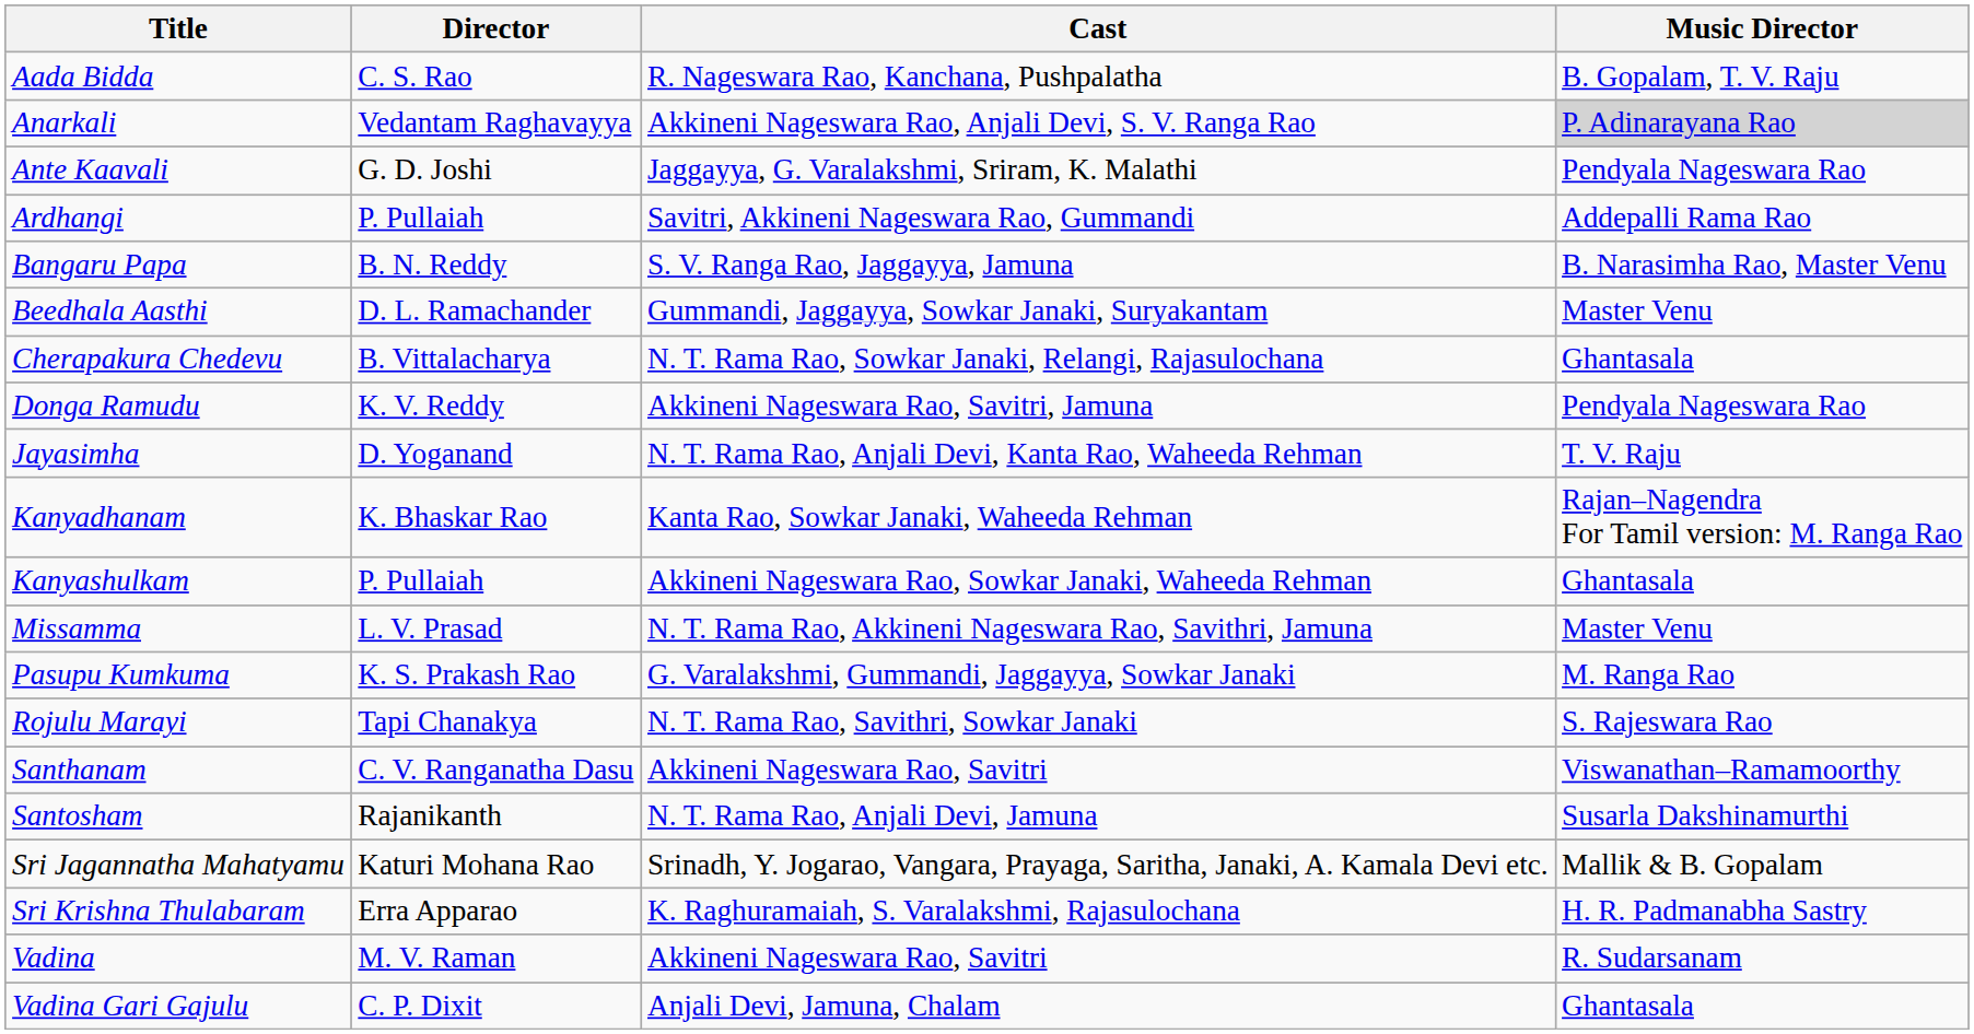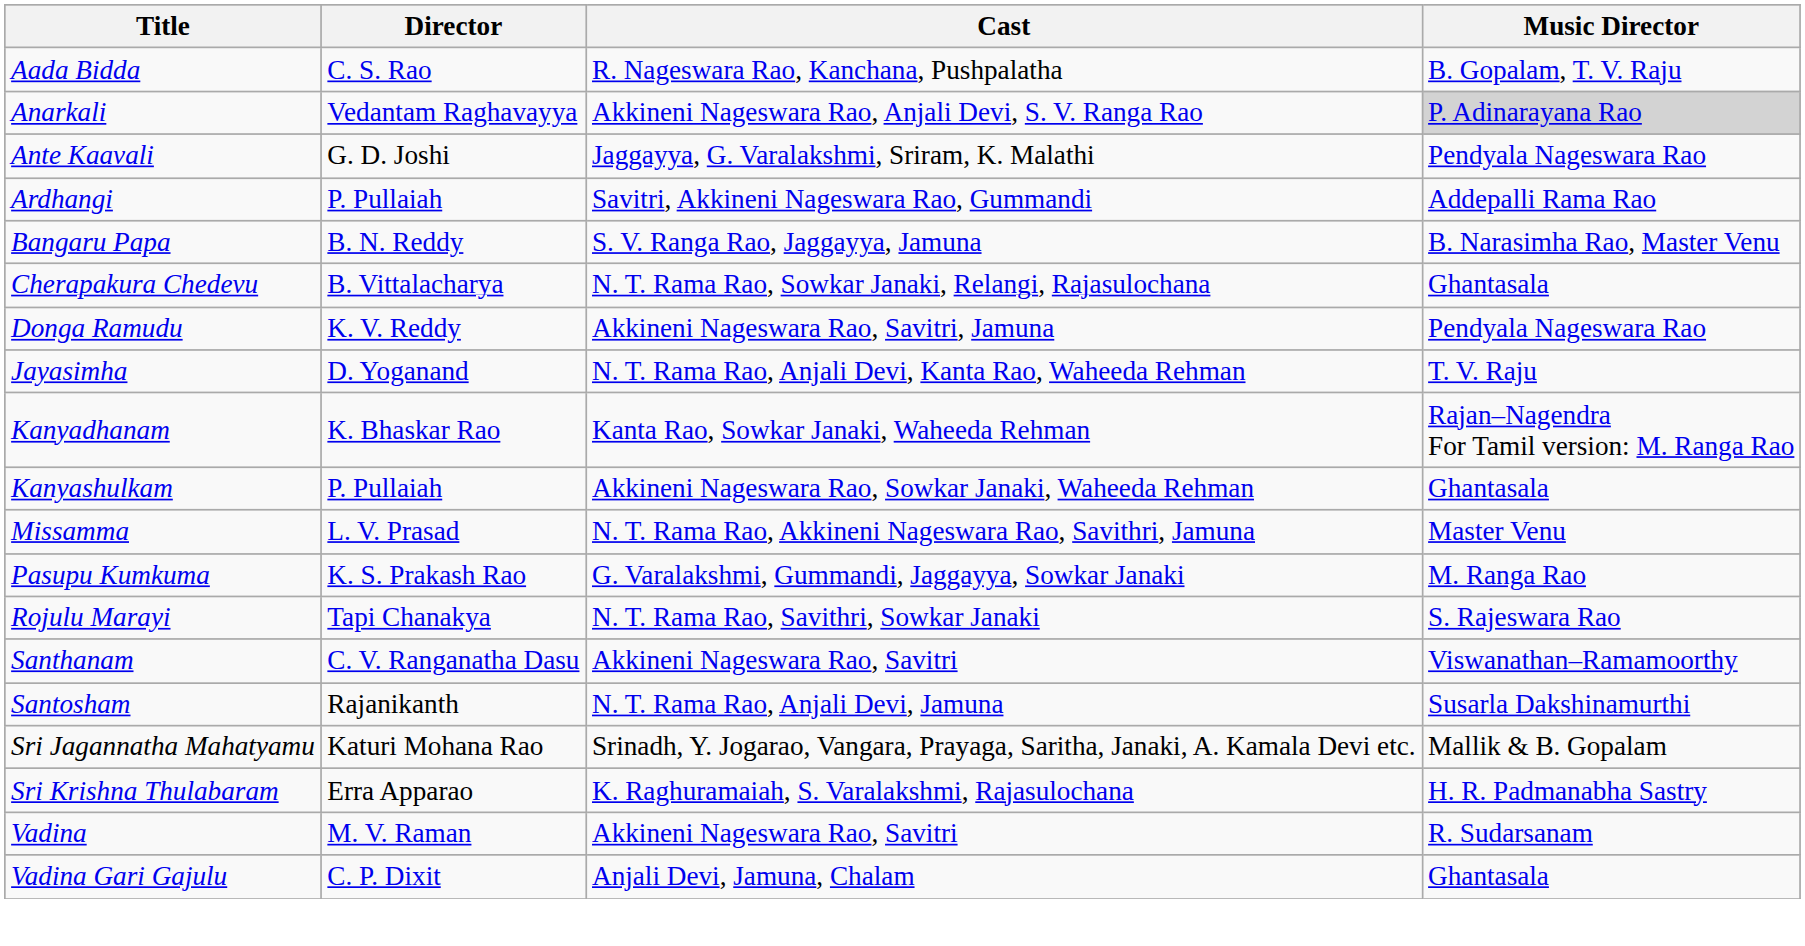 <table class="wikitable">
 <tr>
 <th>Title</th>
 <th>Director</th>
 <th>Cast</th>
 <th>Music Director</th>
 </tr>
 <tr>
 <td><em><a href='#'>Aada Bidda</a></em></td>
 <td><a href='#'>C. S. Rao</a></td>
 <td><a href='#'>R. Nageswara Rao</a>, <a href='#'>Kanchana</a>, Pushpalatha</td>
 <td><a href='#'>B. Gopalam</a>, <a href='#'>T. V. Raju</a></td>
 </tr>
 <tr>
 <td><em><a href='#'>Anarkali</a></em></td>
 <td><a href='#'>Vedantam Raghavayya</a></td>
 <td><a href='#'>Akkineni Nageswara Rao</a>, <a href='#'>Anjali Devi</a>, <a href='#'>S. V. Ranga Rao</a></td>
 <td style="background: lightgrey;"><a href='#'>P. Adinarayana Rao</a></td>
 </tr>
 <tr>
 <td><em><a href='#'>Ante Kaavali</a></em></td>
 <td>G. D. Joshi</td>
 <td><a href='#'>Jaggayya</a>, <a href='#'>G. Varalakshmi</a>, Sriram, K. Malathi</td>
 <td><a href='#'>Pendyala Nageswara Rao</a></td>
 </tr>
 <tr>
 <td><em><a href='#'>Ardhangi</a></em></td>
 <td><a href='#'>P. Pullaiah</a></td>
 <td><a href='#'>Savitri</a>, <a href='#'>Akkineni Nageswara Rao</a>, <a href='#'>Gummandi</a></td>
 <td><a href='#'>Addepalli Rama Rao</a></td>
 </tr>
 <tr>
 <td><em><a href='#'>Bangaru Papa</a></em></td>
 <td><a href='#'>B. N. Reddy</a></td>
 <td><a href='#'>S. V. Ranga Rao</a>, <a href='#'>Jaggayya</a>, <a href='#'>Jamuna</a></td>
 <td><a href='#'>B. Narasimha Rao</a>, <a href='#'>Master Venu</a></td>
-</tr>
-<tr>
-<td><em><a href='#'>Beedhala Aasthi</a></em></td>
-<td><a href='#'>D. L. Ramachander</a></td>
-<td><a href='#'>Gummandi</a>, <a href='#'>Jaggayya</a>, <a href='#'>Sowkar Janaki</a>, <a href='#'>Suryakantam</a></td>
-<td><a href='#'>Master Venu</a></td>
 </tr>
 <tr>
 <td><em><a href='#'>Cherapakura Chedevu</a></em></td>
 <td><a href='#'>B. Vittalacharya</a></td>
 <td><a href='#'>N. T. Rama Rao</a>, <a href='#'>Sowkar Janaki</a>, <a href='#'>Relangi</a>, <a href='#'>Rajasulochana</a></td>
 <td><a href='#'>Ghantasala</a></td>
 </tr>
 <tr>
 <td><em><a href='#'>Donga Ramudu</a></em></td>
 <td><a href='#'>K. V. Reddy</a></td>
 <td><a href='#'>Akkineni Nageswara Rao</a>, <a href='#'>Savitri</a>, <a href='#'>Jamuna</a></td>
 <td><a href='#'>Pendyala Nageswara Rao</a></td>
 </tr>
 <tr>
 <td><em><a href='#'>Jayasimha</a></em></td>
 <td><a href='#'>D. Yoganand</a></td>
 <td><a href='#'>N. T. Rama Rao</a>, <a href='#'>Anjali Devi</a>, <a href='#'>Kanta Rao</a>, <a href='#'>Waheeda Rehman</a></td>
 <td><a href='#'>T. V. Raju</a></td>
 </tr>
 <tr>
 <td><em><a href='#'>Kanyadhanam</a></em></td>
 <td><a href='#'>K. Bhaskar Rao</a></td>
 <td><a href='#'>Kanta Rao</a>, <a href='#'>Sowkar Janaki</a>, <a href='#'>Waheeda Rehman</a></td>
 <td><a href='#'>Rajan–Nagendra</a><br>For Tamil version: <a href='#'>M. Ranga Rao</a></td>
 </tr>
 <tr>
 <td><em><a href='#'>Kanyashulkam</a></em></td>
 <td><a href='#'>P. Pullaiah</a></td>
 <td><a href='#'>Akkineni Nageswara Rao</a>, <a href='#'>Sowkar Janaki</a>, <a href='#'>Waheeda Rehman</a></td>
 <td><a href='#'>Ghantasala</a></td>
 </tr>
 <tr>
 <td><em><a href='#'>Missamma</a></em></td>
 <td><a href='#'>L. V. Prasad</a></td>
 <td><a href='#'>N. T. Rama Rao</a>, <a href='#'>Akkineni Nageswara Rao</a>, <a href='#'>Savithri</a>, <a href='#'>Jamuna</a></td>
 <td><a href='#'>Master Venu</a></td>
 </tr>
 <tr>
 <td><em><a href='#'>Pasupu Kumkuma</a></em></td>
 <td><a href='#'>K. S. Prakash Rao</a></td>
 <td><a href='#'>G. Varalakshmi</a>, <a href='#'>Gummandi</a>, <a href='#'>Jaggayya</a>, <a href='#'>Sowkar Janaki</a></td>
 <td><a href='#'>M. Ranga Rao</a></td>
 </tr>
 <tr>
 <td><em><a href='#'>Rojulu Marayi</a></em></td>
 <td><a href='#'>Tapi Chanakya</a></td>
 <td><a href='#'>N. T. Rama Rao</a>, <a href='#'>Savithri</a>, <a href='#'>Sowkar Janaki</a></td>
 <td><a href='#'>S. Rajeswara Rao</a></td>
 </tr>
 <tr>
 <td><em><a href='#'>Santhanam</a></em></td>
 <td><a href='#'>C. V. Ranganatha Dasu</a></td>
 <td><a href='#'>Akkineni Nageswara Rao</a>, <a href='#'>Savitri</a></td>
 <td><a href='#'>Viswanathan–Ramamoorthy</a></td>
 </tr>
 <tr>
 <td><em><a href='#'>Santosham</a></em></td>
 <td>Rajanikanth</td>
 <td><a href='#'>N. T. Rama Rao</a>, <a href='#'>Anjali Devi</a>, <a href='#'>Jamuna</a></td>
 <td><a href='#'>Susarla Dakshinamurthi</a></td>
 </tr>
 <tr>
 <td><em>Sri Jagannatha Mahatyamu</em></td>
 <td>Katuri Mohana Rao</td>
 <td>Srinadh, Y. Jogarao, Vangara, Prayaga, Saritha, Janaki, A. Kamala Devi etc.</td>
 <td>Mallik & B. Gopalam</td>
 </tr>
 <tr>
 <td><em><a href='#'>Sri Krishna Thulabaram</a></em></td>
 <td>Erra Apparao</td>
 <td><a href='#'>K. Raghuramaiah</a>, <a href='#'>S. Varalakshmi</a>, <a href='#'>Rajasulochana</a></td>
 <td><a href='#'>H. R. Padmanabha Sastry</a></td>
 </tr>
 <tr>
 <td><em><a href='#'>Vadina</a></em></td>
 <td><a href='#'>M. V. Raman</a></td>
 <td><a href='#'>Akkineni Nageswara Rao</a>, <a href='#'>Savitri</a></td>
 <td><a href='#'>R. Sudarsanam</a></td>
 </tr>
 <tr>
 <td><em><a href='#'>Vadina Gari Gajulu</a></em></td>
 <td><a href='#'>C. P. Dixit</a></td>
 <td><a href='#'>Anjali Devi</a>, <a href='#'>Jamuna</a>, <a href='#'>Chalam</a></td>
 <td><a href='#'>Ghantasala</a></td>
 </tr>
 </table>
